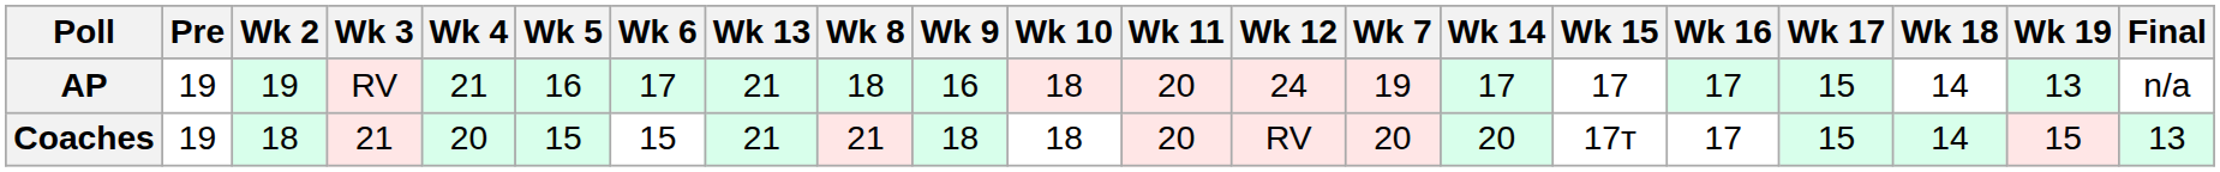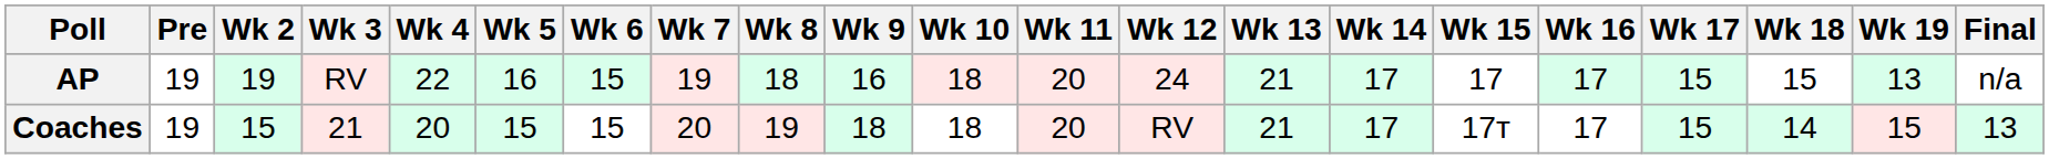 <table class="wikitable" style="white-space:nowrap;text-align:center;">
 <tr>
 <th>Poll</th>
 <th>Pre</th>
 <th>Wk 2</th>
 <th>Wk 3</th>
 <th>Wk 4</th>
 <th>Wk 5</th>
 <th>Wk 6</th>
-<th>Wk 13</th>
+<th>Wk 7</th>
 <th>Wk 8</th>
 <th>Wk 9</th>
 <th>Wk 10</th>
 <th>Wk 11</th>
 <th>Wk 12</th>
-<th>Wk 7</th>
+<th>Wk 13</th>
 <th>Wk 14</th>
 <th>Wk 15</th>
 <th>Wk 16</th>
 <th>Wk 17</th>
 <th>Wk 18</th>
 <th>Wk 19</th>
 <th>Final</th>
 </tr>
 <tr>
 <th>AP</th>
 <td style="background:#FFF;">19</td>
 <td style="background:#D8FFEB;">19</td>
 <td style="background:#FFE6E6;">RV</td>
-<td style="background:#D8FFEB;">21</td>
+<td style="background:#D8FFEB;">22</td>
 <td style="background:#D8FFEB;">16</td>
-<td style="background:#D8FFEB;">17</td>
-<td style="background:#D8FFEB;">21</td>
+<td style="background:#D8FFEB;">15</td>
+<td style="background:#FFE6E6;">19</td>
 <td style="background:#D8FFEB;">18</td>
 <td style="background:#D8FFEB;">16</td>
 <td style="background:#FFE6E6;">18</td>
 <td style="background:#FFE6E6;">20</td>
 <td style="background:#FFE6E6;">24</td>
-<td style="background:#FFE6E6;">19</td>
+<td style="background:#D8FFEB;">21</td>
 <td style="background:#D8FFEB;">17</td>
 <td style="background:#FFF;">17</td>
 <td style="background: #D8FFEB;">17</td>
 <td style="background:#D8FFEB;">15</td>
-<td style="background:#FFF;">14</td>
+<td style="background:#FFF;">15</td>
 <td style="background: #D8FFEB;">13</td>
 <td style="background:#FFF;">n/a</td>
 </tr>
 <tr>
 <th>Coaches</th>
 <td style="background:#FFF;">19</td>
-<td style="background:#D8FFEB;">18</td>
+<td style="background:#D8FFEB;">15</td>
 <td style="background:#FFE6E6;">21</td>
 <td style="background:#D8FFEB;">20</td>
 <td style="background:#D8FFEB;">15</td>
 <td style="background:#FFF;">15</td>
-<td style="background:#D8FFEB;">21</td>
-<td style="background:#FFE6E6;">21</td>
+<td style="background:#FFE6E6;">20</td>
+<td style="background:#FFE6E6;">19</td>
 <td style="background:#D8FFEB;">18</td>
 <td style="background:#FFF;">18</td>
 <td style="background:#FFE6E6;">20</td>
 <td style="background:#FFE6E6;">RV</td>
-<td style="background:#FFE6E6;">20</td>
-<td style="background:#D8FFEB;">20</td>
+<td style="background:#D8FFEB;">21</td>
+<td style="background:#D8FFEB;">17</td>
 <td style="background:#FFF;">17т</td>
 <td style="background:#FFF;">17</td>
 <td style="background:#D8FFEB;">15</td>
 <td style="background:#D8FFEB;">14</td>
 <td style="background:#FFE6E6;">15</td>
 <td style="background:#D8FFEB;">13</td>
 </tr>
 </table>
